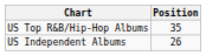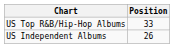 <table class="wikitable">
 <tr>
 <th>Chart</th>
 <th>Position</th>
 </tr>
 <tr>
 <td>US Top R&B/Hip-Hop Albums</td>
-<td align="center">35</td>
+<td align="center">33</td>
 </tr>
 <tr>
 <td>US Independent Albums</td>
 <td align="center">26</td>
 </tr>
 </table>
